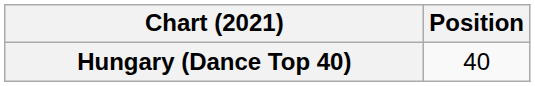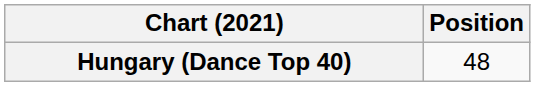 <table class="wikitable plainrowheaders" style="text-align:center">
 <tr>
 <th scope="col" style="width:17em;">Chart (2021)</th>
 <th scope="col">Position</th>
 </tr>
 <tr>
 <th scope="row">Hungary (Dance Top 40)</th>
-<td>40</td>
+<td>48</td>
 </tr>
 </table>
